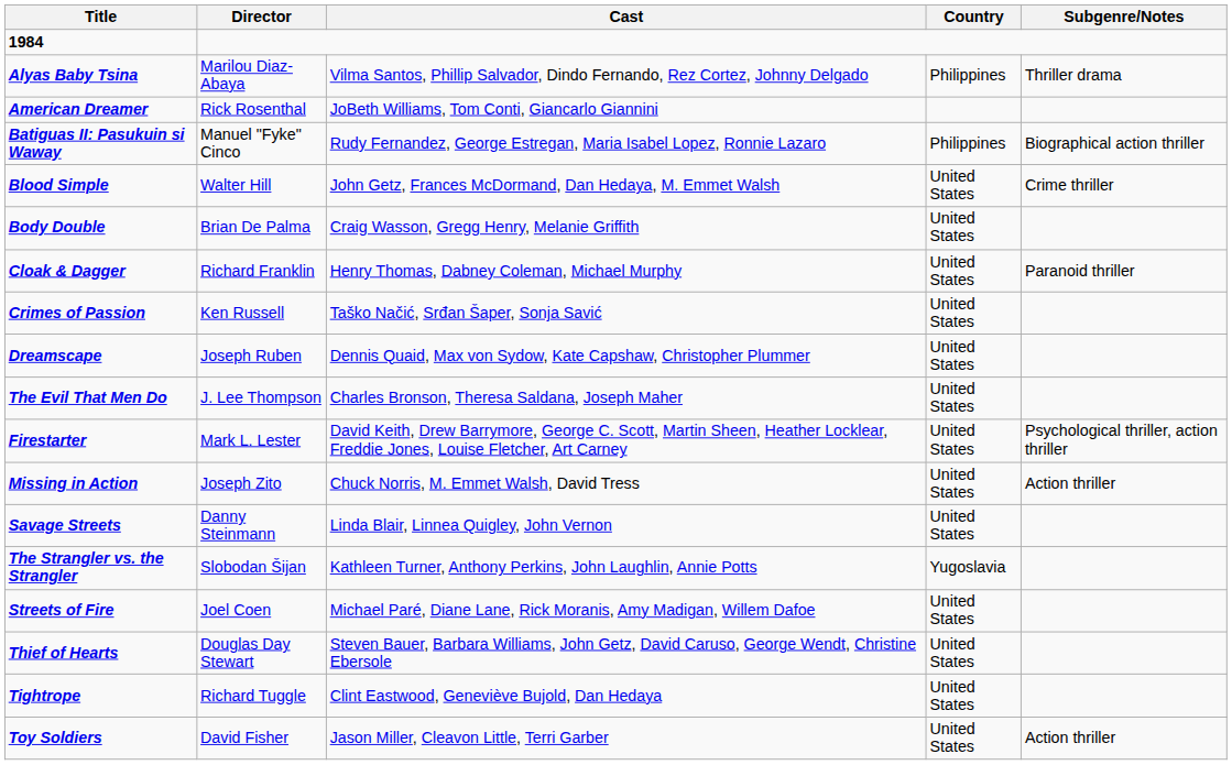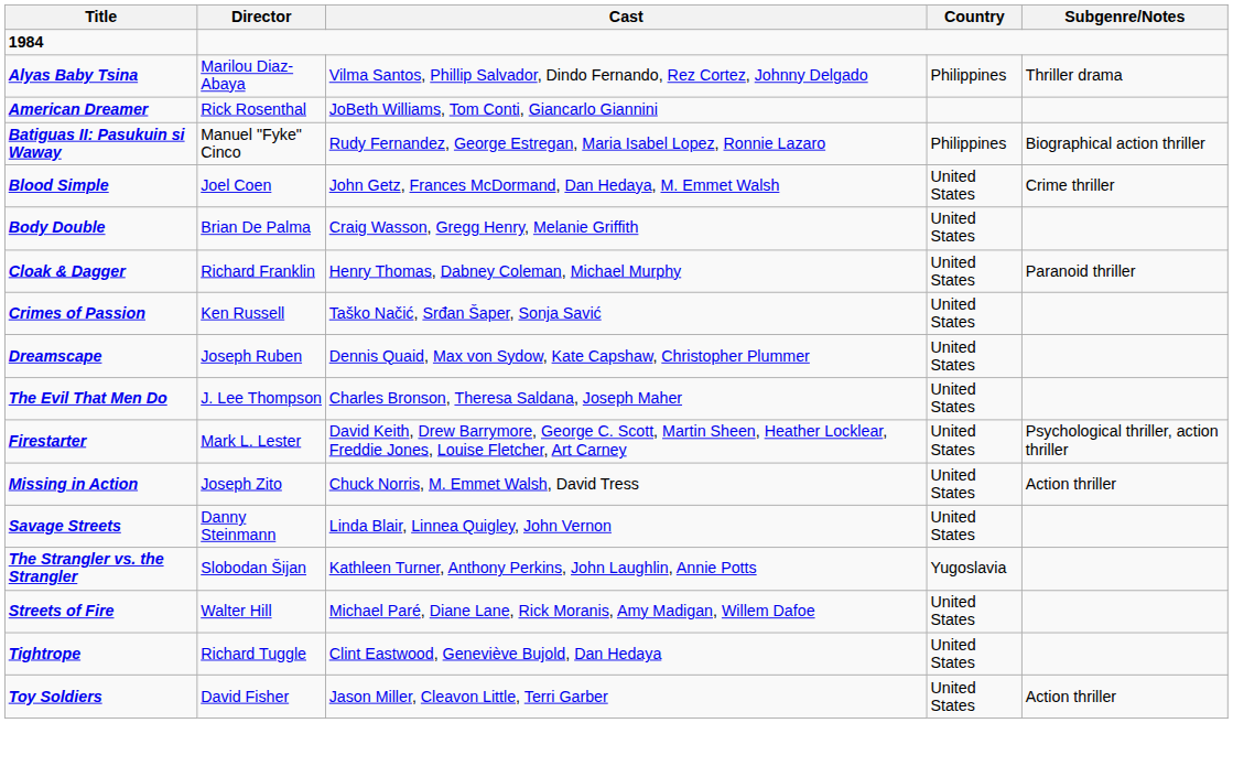 <table class="wikitable sortable">
 <tr>
 <th>Title</th>
 <th>Director</th>
 <th>Cast</th>
 <th>Country</th>
 <th>Subgenre/Notes</th>
 </tr>
 <tr>
 <td><strong>1984</strong></td>
 </tr>
 <tr>
 <td><strong><em><a href='#'>Alyas Baby Tsina</a></em></strong></td>
 <td><a href='#'>Marilou Diaz-Abaya</a></td>
 <td><a href='#'>Vilma Santos</a>, <a href='#'>Phillip Salvador</a>, Dindo Fernando, <a href='#'>Rez Cortez</a>, <a href='#'>Johnny Delgado</a></td>
 <td>Philippines</td>
 <td>Thriller drama</td>
 </tr>
 <tr>
 <td><strong><em><a href='#'>American Dreamer</a></em></strong></td>
 <td><a href='#'>Rick Rosenthal</a></td>
 <td><a href='#'>JoBeth Williams</a>, <a href='#'>Tom Conti</a>, <a href='#'>Giancarlo Giannini</a></td>
 <td></td>
 <td></td>
 </tr>
 <tr>
 <td><strong><em><a href='#'>Batiguas II: Pasukuin si Waway</a></em></strong></td>
 <td>Manuel "Fyke" Cinco</td>
 <td><a href='#'>Rudy Fernandez</a>, <a href='#'>George Estregan</a>, <a href='#'>Maria Isabel Lopez</a>, <a href='#'>Ronnie Lazaro</a></td>
 <td>Philippines</td>
 <td>Biographical action thriller</td>
 </tr>
 <tr>
 <td><strong><em><a href='#'>Blood Simple</a></em></strong></td>
-<td><a href='#'>Walter Hill</a></td>
+<td><a href='#'>Joel Coen</a></td>
 <td><a href='#'>John Getz</a>, <a href='#'>Frances McDormand</a>, <a href='#'>Dan Hedaya</a>, <a href='#'>M. Emmet Walsh</a></td>
 <td>United States</td>
 <td>Crime thriller</td>
 </tr>
 <tr>
 <td><strong><em><a href='#'>Body Double</a></em></strong></td>
 <td><a href='#'>Brian De Palma</a></td>
 <td><a href='#'>Craig Wasson</a>, <a href='#'>Gregg Henry</a>, <a href='#'>Melanie Griffith</a></td>
 <td>United States</td>
 <td></td>
 </tr>
 <tr>
 <td><strong><em><a href='#'>Cloak & Dagger</a></em></strong></td>
 <td><a href='#'>Richard Franklin</a></td>
 <td><a href='#'>Henry Thomas</a>, <a href='#'>Dabney Coleman</a>, <a href='#'>Michael Murphy</a></td>
 <td>United States</td>
 <td>Paranoid thriller</td>
 </tr>
 <tr>
 <td><strong><em><a href='#'>Crimes of Passion</a></em></strong></td>
 <td><a href='#'>Ken Russell</a></td>
 <td><a href='#'>Taško Načić</a>, <a href='#'>Srđan Šaper</a>, <a href='#'>Sonja Savić</a></td>
 <td>United States</td>
 <td></td>
 </tr>
 <tr>
 <td><strong><em><a href='#'>Dreamscape</a></em></strong></td>
 <td><a href='#'>Joseph Ruben</a></td>
 <td><a href='#'>Dennis Quaid</a>, <a href='#'>Max von Sydow</a>, <a href='#'>Kate Capshaw</a>, <a href='#'>Christopher Plummer</a></td>
 <td>United States</td>
 <td></td>
 </tr>
 <tr>
 <td><strong><em><a href='#'>The Evil That Men Do</a></em></strong></td>
 <td><a href='#'>J. Lee Thompson</a></td>
 <td><a href='#'>Charles Bronson</a>, <a href='#'>Theresa Saldana</a>, <a href='#'>Joseph Maher</a></td>
 <td>United States</td>
 <td></td>
 </tr>
 <tr>
 <td><strong><em><a href='#'>Firestarter</a></em></strong></td>
 <td><a href='#'>Mark L. Lester</a></td>
 <td><a href='#'>David Keith</a>, <a href='#'>Drew Barrymore</a>, <a href='#'>George C. Scott</a>, <a href='#'>Martin Sheen</a>, <a href='#'>Heather Locklear</a>, <a href='#'>Freddie Jones</a>, <a href='#'>Louise Fletcher</a>, <a href='#'>Art Carney</a></td>
 <td>United States</td>
 <td>Psychological thriller, action thriller</td>
 </tr>
 <tr>
 <td><strong><em><a href='#'>Missing in Action</a></em></strong></td>
 <td><a href='#'>Joseph Zito</a></td>
 <td><a href='#'>Chuck Norris</a>, <a href='#'>M. Emmet Walsh</a>, David Tress</td>
 <td>United States</td>
 <td>Action thriller</td>
 </tr>
 <tr>
 <td><strong><em><a href='#'>Savage Streets</a></em></strong></td>
 <td><a href='#'>Danny Steinmann</a></td>
 <td><a href='#'>Linda Blair</a>, <a href='#'>Linnea Quigley</a>, <a href='#'>John Vernon</a></td>
 <td>United States</td>
 <td></td>
 </tr>
 <tr>
 <td><strong><em><a href='#'>The Strangler vs. the Strangler</a></em></strong></td>
 <td><a href='#'>Slobodan Šijan</a></td>
 <td><a href='#'>Kathleen Turner</a>, <a href='#'>Anthony Perkins</a>, <a href='#'>John Laughlin</a>, <a href='#'>Annie Potts</a></td>
 <td>Yugoslavia</td>
 <td></td>
 </tr>
 <tr>
 <td><strong><em><a href='#'>Streets of Fire</a></em></strong></td>
-<td><a href='#'>Joel Coen</a></td>
+<td><a href='#'>Walter Hill</a></td>
 <td><a href='#'>Michael Paré</a>, <a href='#'>Diane Lane</a>, <a href='#'>Rick Moranis</a>, <a href='#'>Amy Madigan</a>, <a href='#'>Willem Dafoe</a></td>
-<td>United States</td>
-<td></td>
-</tr>
-<tr>
-<td><strong><em><a href='#'>Thief of Hearts</a></em></strong></td>
-<td><a href='#'>Douglas Day Stewart</a></td>
-<td><a href='#'>Steven Bauer</a>, <a href='#'>Barbara Williams</a>, <a href='#'>John Getz</a>, <a href='#'>David Caruso</a>, <a href='#'>George Wendt</a>, <a href='#'>Christine Ebersole</a></td>
 <td>United States</td>
 <td></td>
 </tr>
 <tr>
 <td><strong><em><a href='#'>Tightrope</a></em></strong></td>
 <td><a href='#'>Richard Tuggle</a></td>
 <td><a href='#'>Clint Eastwood</a>, <a href='#'>Geneviève Bujold</a>, <a href='#'>Dan Hedaya</a></td>
 <td>United States</td>
 <td></td>
 </tr>
 <tr>
 <td><strong><em><a href='#'>Toy Soldiers</a></em></strong></td>
 <td><a href='#'>David Fisher</a></td>
 <td><a href='#'>Jason Miller</a>, <a href='#'>Cleavon Little</a>, <a href='#'>Terri Garber</a></td>
 <td>United States</td>
 <td>Action thriller</td>
 </tr>
 </table>
